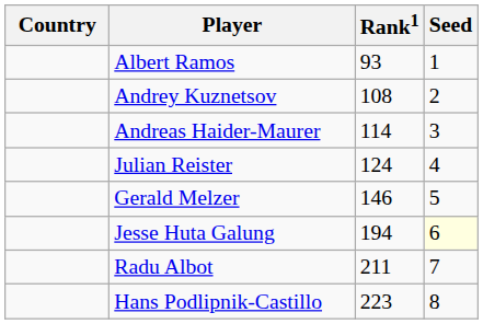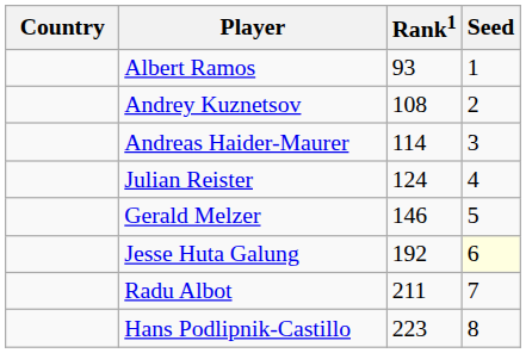 <table class="sortable wikitable">
 <tr>
 <th width="70">Country</th>
 <th width="175">Player</th>
 <th>Rank<sup>1</sup></th>
 <th>Seed</th>
 </tr>
 <tr>
 <td></td>
 <td><a href='#'>Albert Ramos</a></td>
 <td>93</td>
 <td>1</td>
 </tr>
 <tr>
 <td></td>
 <td><a href='#'>Andrey Kuznetsov</a></td>
 <td>108</td>
 <td>2</td>
 </tr>
 <tr>
 <td></td>
 <td><a href='#'>Andreas Haider-Maurer</a></td>
 <td>114</td>
 <td>3</td>
 </tr>
 <tr>
 <td></td>
 <td><a href='#'>Julian Reister</a></td>
 <td>124</td>
 <td>4</td>
 </tr>
 <tr>
 <td></td>
 <td><a href='#'>Gerald Melzer</a></td>
 <td>146</td>
 <td>5</td>
 </tr>
 <tr>
 <td></td>
 <td><a href='#'>Jesse Huta Galung</a></td>
-<td>194</td>
+<td>192</td>
 <td style="background: lightyellow;">6</td>
 </tr>
 <tr>
 <td></td>
 <td><a href='#'>Radu Albot</a></td>
 <td>211</td>
 <td>7</td>
 </tr>
 <tr>
 <td></td>
 <td><a href='#'>Hans Podlipnik-Castillo</a></td>
 <td>223</td>
 <td>8</td>
 </tr>
 </table>
